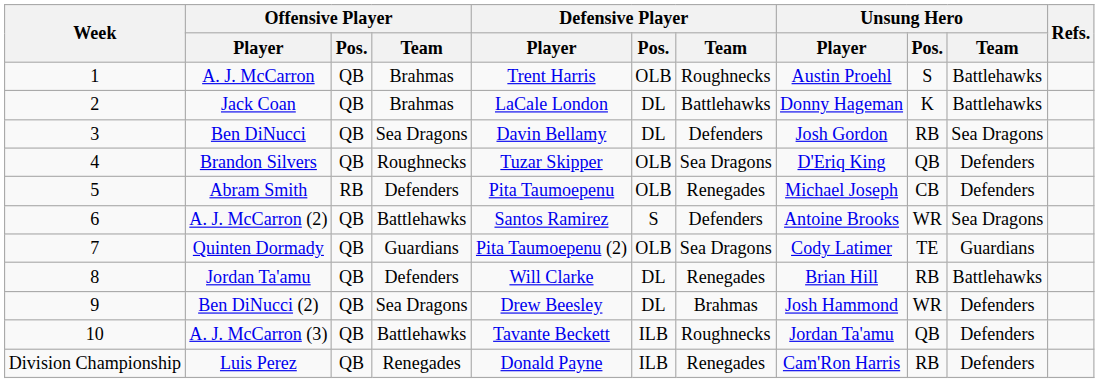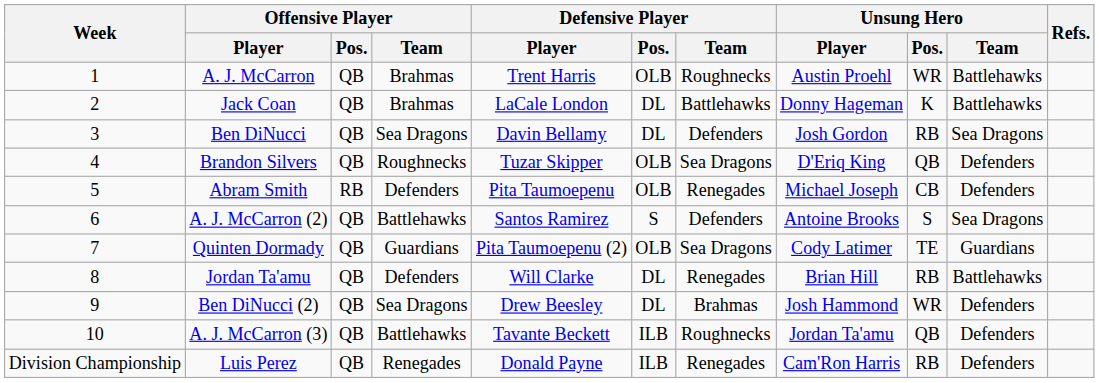 <table class="wikitable sortable" style="font-size:; text-align:center; width:">
 <tr>
 <th rowspan="2" width="">Week</th>
 <th colspan="3" width="">Offensive Player</th>
 <th colspan="3" width="">Defensive Player</th>
 <th colspan="3" width="">Unsung Hero</th>
 <th rowspan="2" width="">Refs.</th>
 </tr>
 <tr>
 <th>Player</th>
 <th>Pos.</th>
 <th>Team</th>
 <th>Player</th>
 <th>Pos.</th>
 <th>Team</th>
 <th>Player</th>
 <th>Pos.</th>
 <th>Team</th>
 </tr>
 <tr>
 <td>1</td>
 <td><a href='#'>A. J. McCarron</a></td>
 <td>QB</td>
 <td>Brahmas</td>
 <td><a href='#'>Trent Harris</a></td>
 <td>OLB</td>
 <td>Roughnecks</td>
 <td><a href='#'>Austin Proehl</a></td>
-<td>S</td>
+<td>WR</td>
 <td>Battlehawks</td>
 <td></td>
 </tr>
 <tr>
 <td>2</td>
 <td><a href='#'>Jack Coan</a></td>
 <td>QB</td>
 <td>Brahmas</td>
 <td><a href='#'>LaCale London</a></td>
 <td>DL</td>
 <td>Battlehawks</td>
 <td><a href='#'>Donny Hageman</a></td>
 <td>K</td>
 <td>Battlehawks</td>
 <td></td>
 </tr>
 <tr>
 <td>3</td>
 <td><a href='#'>Ben DiNucci</a></td>
 <td>QB</td>
 <td>Sea Dragons</td>
 <td><a href='#'>Davin Bellamy</a></td>
 <td>DL</td>
 <td>Defenders</td>
 <td><a href='#'>Josh Gordon</a></td>
 <td>RB</td>
 <td>Sea Dragons</td>
 <td></td>
 </tr>
 <tr>
 <td>4</td>
 <td><a href='#'>Brandon Silvers</a></td>
 <td>QB</td>
 <td>Roughnecks</td>
 <td><a href='#'>Tuzar Skipper</a></td>
 <td>OLB</td>
 <td>Sea Dragons</td>
 <td><a href='#'>D'Eriq King</a></td>
 <td>QB</td>
 <td>Defenders</td>
 <td></td>
 </tr>
 <tr>
 <td>5</td>
 <td><a href='#'>Abram Smith</a></td>
 <td>RB</td>
 <td>Defenders</td>
 <td><a href='#'>Pita Taumoepenu</a></td>
 <td>OLB</td>
 <td>Renegades</td>
 <td><a href='#'>Michael Joseph</a></td>
 <td>CB</td>
 <td>Defenders</td>
 <td></td>
 </tr>
 <tr>
 <td>6</td>
 <td><a href='#'>A. J. McCarron</a> (2)</td>
 <td>QB</td>
 <td>Battlehawks</td>
 <td><a href='#'>Santos Ramirez</a></td>
 <td>S</td>
 <td>Defenders</td>
 <td><a href='#'>Antoine Brooks</a></td>
-<td>WR</td>
+<td>S</td>
 <td>Sea Dragons</td>
 <td></td>
 </tr>
 <tr>
 <td>7</td>
 <td><a href='#'>Quinten Dormady</a></td>
 <td>QB</td>
 <td>Guardians</td>
 <td><a href='#'>Pita Taumoepenu</a> (2)</td>
 <td>OLB</td>
 <td>Sea Dragons</td>
 <td><a href='#'>Cody Latimer</a></td>
 <td>TE</td>
 <td>Guardians</td>
 <td></td>
 </tr>
 <tr>
 <td>8</td>
 <td><a href='#'>Jordan Ta'amu</a></td>
 <td>QB</td>
 <td>Defenders</td>
 <td><a href='#'>Will Clarke</a></td>
 <td>DL</td>
 <td>Renegades</td>
 <td><a href='#'>Brian Hill</a></td>
 <td>RB</td>
 <td>Battlehawks</td>
 <td></td>
 </tr>
 <tr>
 <td>9</td>
 <td><a href='#'>Ben DiNucci</a> (2)</td>
 <td>QB</td>
 <td>Sea Dragons</td>
 <td><a href='#'>Drew Beesley</a></td>
 <td>DL</td>
 <td>Brahmas</td>
 <td><a href='#'>Josh Hammond</a></td>
 <td>WR</td>
 <td>Defenders</td>
 <td></td>
 </tr>
 <tr>
 <td>10</td>
 <td><a href='#'>A. J. McCarron</a> (3)</td>
 <td>QB</td>
 <td>Battlehawks</td>
 <td><a href='#'>Tavante Beckett</a></td>
 <td>ILB</td>
 <td>Roughnecks</td>
 <td><a href='#'>Jordan Ta'amu</a></td>
 <td>QB</td>
 <td>Defenders</td>
 <td></td>
 </tr>
 <tr>
 <td>Division Championship</td>
 <td><a href='#'>Luis Perez</a></td>
 <td>QB</td>
 <td>Renegades</td>
 <td><a href='#'>Donald Payne</a></td>
 <td>ILB</td>
 <td>Renegades</td>
 <td><a href='#'>Cam'Ron Harris</a></td>
 <td>RB</td>
 <td>Defenders</td>
 <td></td>
 </tr>
 </table>
